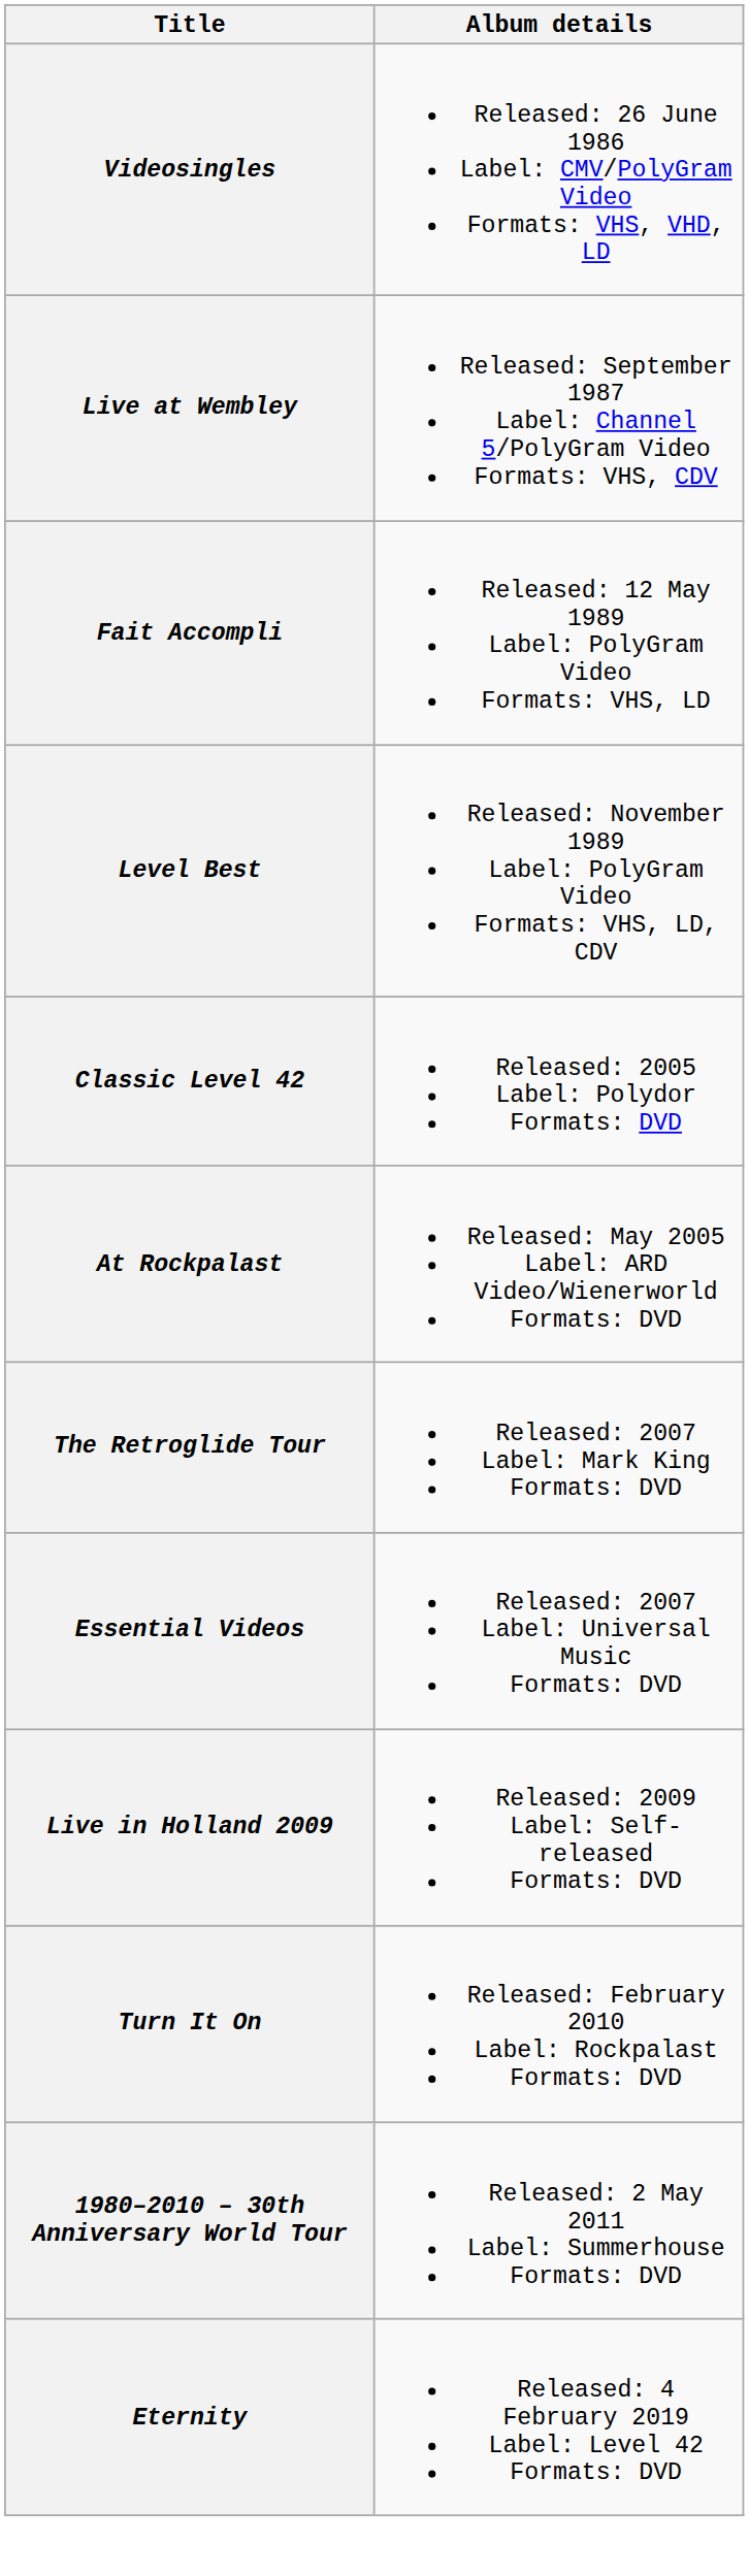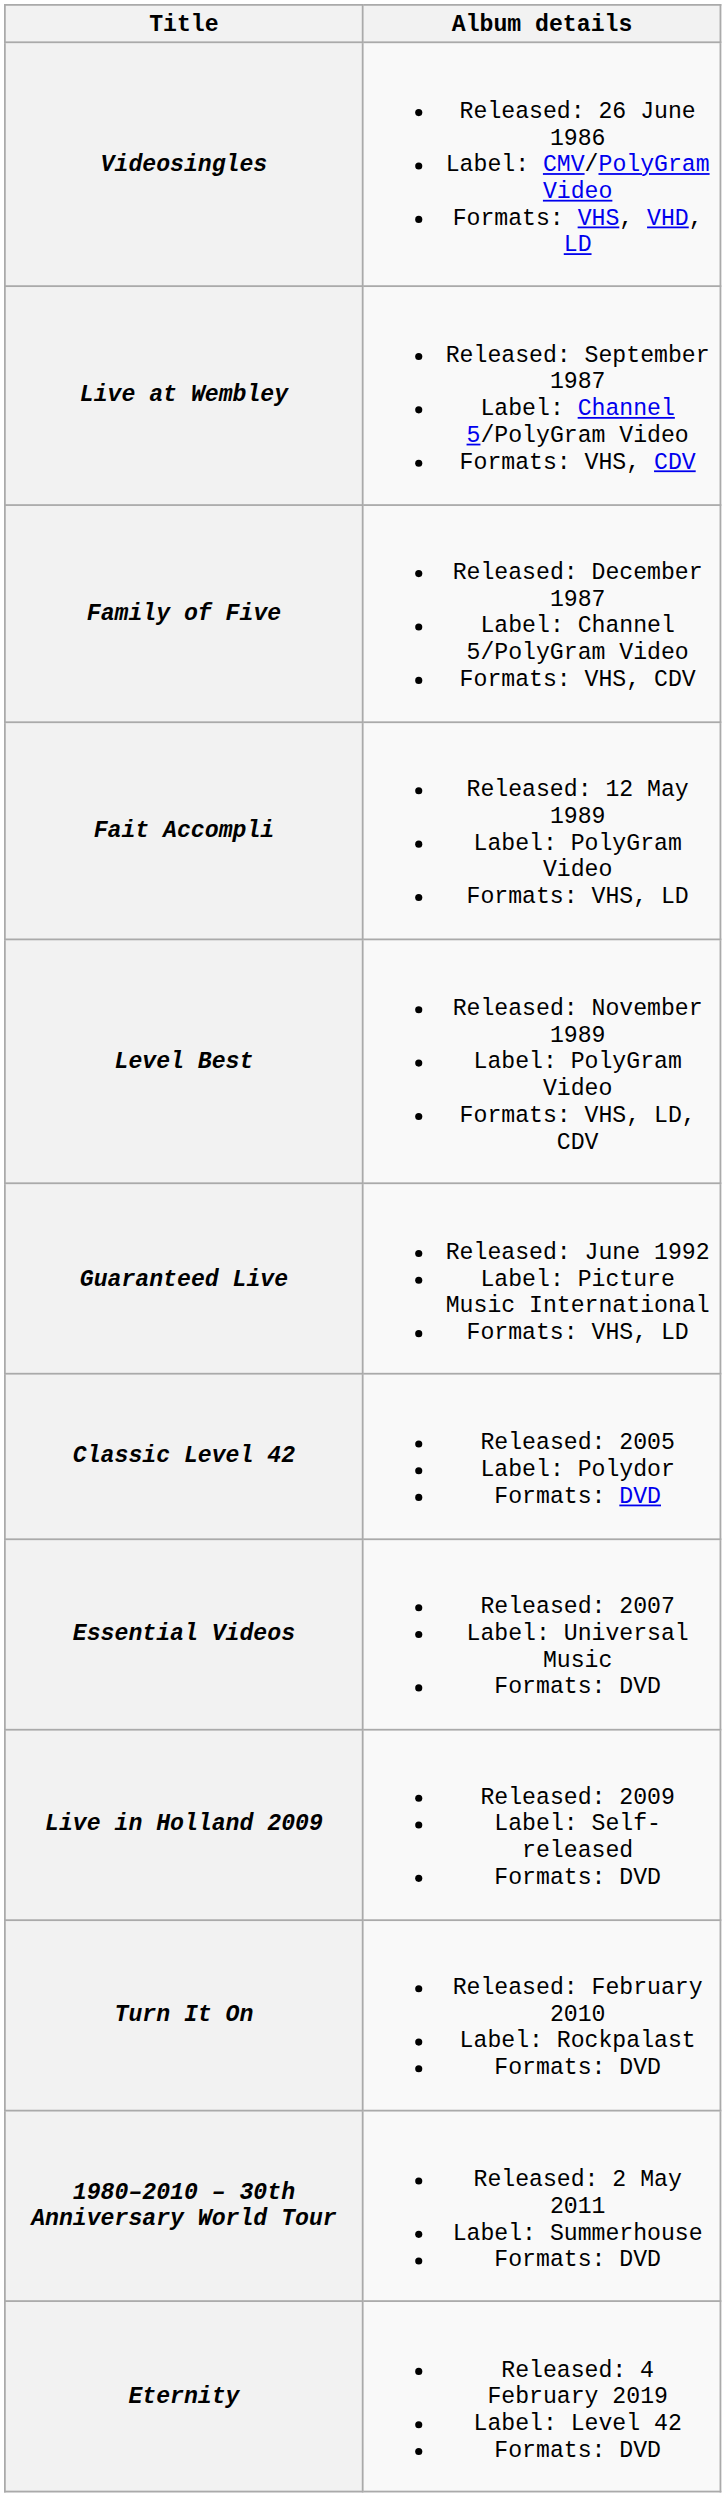 <table class="wikitable plainrowheaders" style="text-align:center;">
 <tr>
 <th scope="col" style="width:15em;">Title</th>
 <th scope="col" style="width:15em;">Album details</th>
 </tr>
 <tr>
 <th scope="row"><em>Videosingles</em></th>
 <td><br><ul><li>Released: 26 June 1986</li><li>Label: <a href='#'>CMV</a>/<a href='#'>PolyGram Video</a></li><li>Formats: <a href='#'>VHS</a>, <a href='#'>VHD</a>, <a href='#'>LD</a></li></ul></td>
 </tr>
 <tr>
 <th scope="row"><em>Live at Wembley</em></th>
 <td><br><ul><li>Released: September 1987</li><li>Label: <a href='#'>Channel 5</a>/PolyGram Video</li><li>Formats: VHS, <a href='#'>CDV</a></li></ul></td>
 </tr>
 <tr>
+<th scope="row"><em>Family of Five</em></th>
+<td><br><ul><li>Released: December 1987</li><li>Label: Channel 5/PolyGram Video</li><li>Formats: VHS, CDV</li></ul></td>
+</tr>
+<tr>
 <th scope="row"><em>Fait Accompli</em></th>
 <td><br><ul><li>Released: 12 May 1989</li><li>Label: PolyGram Video</li><li>Formats: VHS, LD</li></ul></td>
 </tr>
 <tr>
 <th scope="row"><em>Level Best</em></th>
 <td><br><ul><li>Released: November 1989</li><li>Label: PolyGram Video</li><li>Formats: VHS, LD, CDV</li></ul></td>
 </tr>
 <tr>
+<th scope="row"><em>Guaranteed Live</em></th>
+<td><br><ul><li>Released: June 1992</li><li>Label: Picture Music International</li><li>Formats: VHS, LD</li></ul></td>
+</tr>
+<tr>
 <th scope="row"><em>Classic Level 42</em></th>
 <td><br><ul><li>Released: 2005</li><li>Label: Polydor</li><li>Formats: <a href='#'>DVD</a></li></ul></td>
-</tr>
-<tr>
-<th scope="row"><em>At Rockpalast</em></th>
-<td><br><ul><li>Released: May 2005</li><li>Label: ARD Video/Wienerworld</li><li>Formats: DVD</li></ul></td>
-</tr>
-<tr>
-<th scope="row"><em>The Retroglide Tour</em></th>
-<td><br><ul><li>Released: 2007</li><li>Label: Mark King</li><li>Formats: DVD</li></ul></td>
 </tr>
 <tr>
 <th scope="row"><em>Essential Videos</em></th>
 <td><br><ul><li>Released: 2007</li><li>Label: Universal Music</li><li>Formats: DVD</li></ul></td>
 </tr>
 <tr>
 <th scope="row"><em>Live in Holland 2009</em></th>
 <td><br><ul><li>Released: 2009</li><li>Label: Self-released</li><li>Formats: DVD</li></ul></td>
 </tr>
 <tr>
 <th scope="row"><em>Turn It On</em></th>
 <td><br><ul><li>Released: February 2010</li><li>Label: Rockpalast</li><li>Formats: DVD</li></ul></td>
 </tr>
 <tr>
 <th scope="row"><em>1980–2010 – 30th Anniversary World Tour</em></th>
 <td><br><ul><li>Released: 2 May 2011</li><li>Label: Summerhouse</li><li>Formats: DVD</li></ul></td>
 </tr>
 <tr>
 <th scope="row"><em>Eternity</em></th>
 <td><br><ul><li>Released: 4 February 2019</li><li>Label: Level 42</li><li>Formats: DVD</li></ul></td>
 </tr>
 </table>
